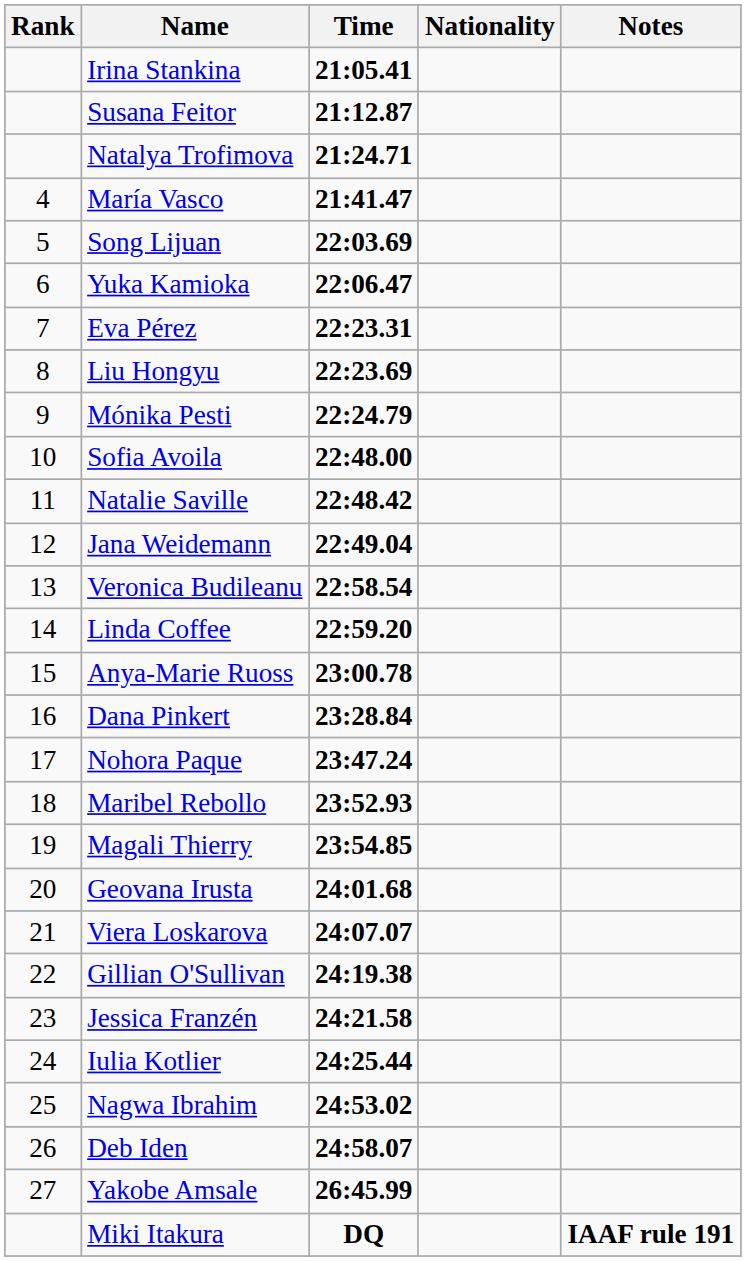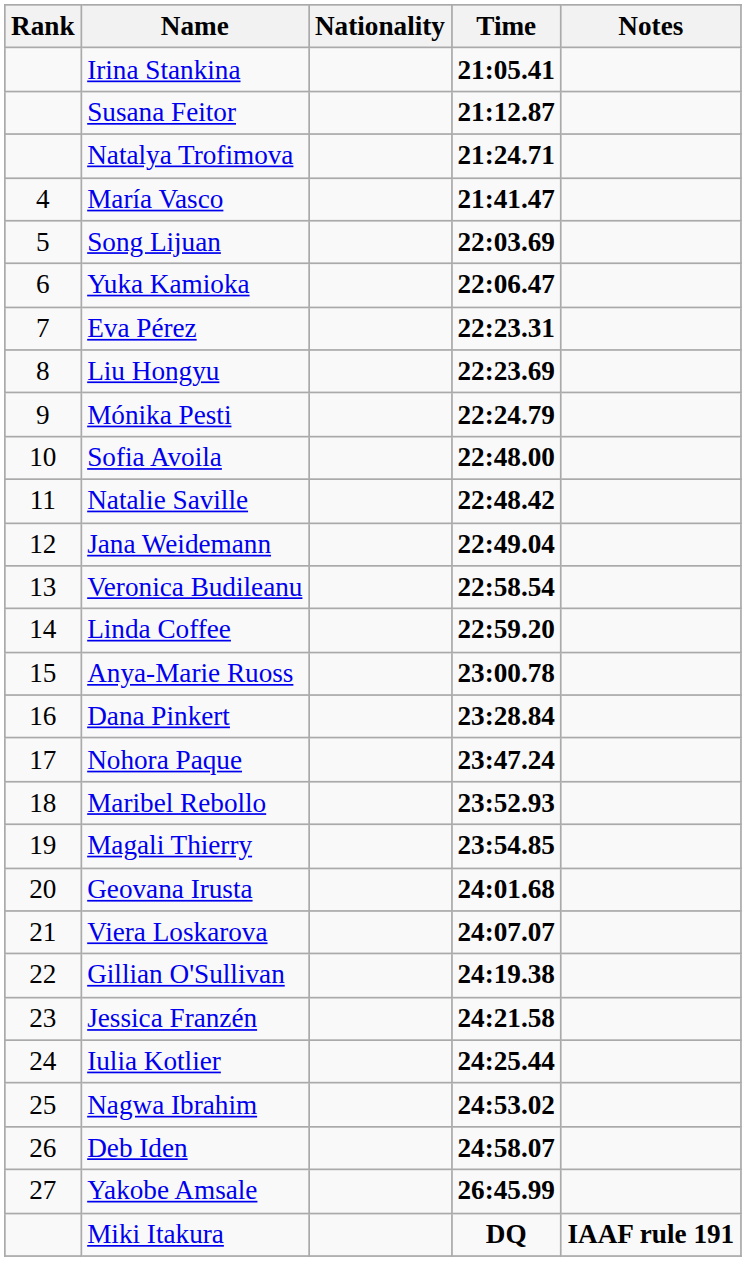 <table class="wikitable sortable" style="text-align:center">
 <tr>
 <th>Rank</th>
 <th>Name</th>
+<th>Nationality</th>
 <th>Time</th>
-<th>Nationality</th>
 <th>Notes</th>
 </tr>
 <tr>
 <td></td>
 <td align=left><a href='#'>Irina Stankina</a></td>
+<td align=left></td>
 <td><strong>21:05.41</strong></td>
-<td align=left></td>
 <td></td>
 </tr>
 <tr>
 <td></td>
 <td align=left><a href='#'>Susana Feitor</a></td>
+<td align=left></td>
 <td><strong>21:12.87</strong></td>
-<td align=left></td>
 <td></td>
 </tr>
 <tr>
 <td></td>
 <td align=left><a href='#'>Natalya Trofimova</a></td>
+<td align=left></td>
 <td><strong>21:24.71</strong></td>
-<td align=left></td>
 <td></td>
 </tr>
 <tr>
 <td>4</td>
 <td align=left><a href='#'>María Vasco</a></td>
+<td align=left></td>
 <td><strong>21:41.47</strong></td>
-<td align=left></td>
 <td></td>
 </tr>
 <tr>
 <td>5</td>
 <td align=left><a href='#'>Song Lijuan</a></td>
+<td align=left></td>
 <td><strong>22:03.69</strong></td>
-<td align=left></td>
 <td></td>
 </tr>
 <tr>
 <td>6</td>
 <td align=left><a href='#'>Yuka Kamioka</a></td>
+<td align=left></td>
 <td><strong>22:06.47</strong></td>
-<td align=left></td>
 <td></td>
 </tr>
 <tr>
 <td>7</td>
 <td align=left><a href='#'>Eva Pérez</a></td>
+<td align=left></td>
 <td><strong>22:23.31</strong></td>
-<td align=left></td>
 <td></td>
 </tr>
 <tr>
 <td>8</td>
 <td align=left><a href='#'>Liu Hongyu</a></td>
+<td align=left></td>
 <td><strong>22:23.69</strong></td>
-<td align=left></td>
 <td></td>
 </tr>
 <tr>
 <td>9</td>
 <td align=left><a href='#'>Mónika Pesti</a></td>
+<td align=left></td>
 <td><strong>22:24.79</strong></td>
-<td align=left></td>
 <td></td>
 </tr>
 <tr>
 <td>10</td>
 <td align=left><a href='#'>Sofia Avoila</a></td>
+<td align=left></td>
 <td><strong>22:48.00</strong></td>
-<td align=left></td>
 <td></td>
 </tr>
 <tr>
 <td>11</td>
 <td align=left><a href='#'>Natalie Saville</a></td>
+<td align=left></td>
 <td><strong>22:48.42</strong></td>
-<td align=left></td>
 <td></td>
 </tr>
 <tr>
 <td>12</td>
 <td align=left><a href='#'>Jana Weidemann</a></td>
+<td align=left></td>
 <td><strong>22:49.04</strong></td>
-<td align=left></td>
 <td></td>
 </tr>
 <tr>
 <td>13</td>
 <td align=left><a href='#'>Veronica Budileanu</a></td>
+<td align=left></td>
 <td><strong>22:58.54</strong></td>
-<td align=left></td>
 <td></td>
 </tr>
 <tr>
 <td>14</td>
 <td align=left><a href='#'>Linda Coffee</a></td>
+<td align=left></td>
 <td><strong>22:59.20</strong></td>
-<td align=left></td>
 <td></td>
 </tr>
 <tr>
 <td>15</td>
 <td align=left><a href='#'>Anya-Marie Ruoss</a></td>
+<td align=left></td>
 <td><strong>23:00.78</strong></td>
-<td align=left></td>
 <td></td>
 </tr>
 <tr>
 <td>16</td>
 <td align=left><a href='#'>Dana Pinkert</a></td>
+<td align=left></td>
 <td><strong>23:28.84</strong></td>
-<td align=left></td>
 <td></td>
 </tr>
 <tr>
 <td>17</td>
 <td align=left><a href='#'>Nohora Paque</a></td>
+<td align=left></td>
 <td><strong>23:47.24</strong></td>
-<td align=left></td>
 <td></td>
 </tr>
 <tr>
 <td>18</td>
 <td align=left><a href='#'>Maribel Rebollo</a></td>
+<td align=left></td>
 <td><strong>23:52.93</strong></td>
-<td align=left></td>
 <td></td>
 </tr>
 <tr>
 <td>19</td>
 <td align=left><a href='#'>Magali Thierry</a></td>
+<td align=left></td>
 <td><strong>23:54.85</strong></td>
-<td align=left></td>
 <td></td>
 </tr>
 <tr>
 <td>20</td>
 <td align=left><a href='#'>Geovana Irusta</a></td>
+<td align=left></td>
 <td><strong>24:01.68</strong></td>
-<td align=left></td>
 <td></td>
 </tr>
 <tr>
 <td>21</td>
 <td align=left><a href='#'>Viera Loskarova</a></td>
+<td align=left></td>
 <td><strong>24:07.07</strong></td>
-<td align=left></td>
 <td></td>
 </tr>
 <tr>
 <td>22</td>
 <td align=left><a href='#'>Gillian O'Sullivan</a></td>
+<td align=left></td>
 <td><strong>24:19.38</strong></td>
-<td align=left></td>
 <td></td>
 </tr>
 <tr>
 <td>23</td>
 <td align=left><a href='#'>Jessica Franzén</a></td>
+<td align=left></td>
 <td><strong>24:21.58</strong></td>
-<td align=left></td>
 <td></td>
 </tr>
 <tr>
 <td>24</td>
 <td align=left><a href='#'>Iulia Kotlier</a></td>
+<td align=left></td>
 <td><strong>24:25.44</strong></td>
-<td align=left></td>
 <td></td>
 </tr>
 <tr>
 <td>25</td>
 <td align=left><a href='#'>Nagwa Ibrahim</a></td>
+<td align=left></td>
 <td><strong>24:53.02</strong></td>
-<td align=left></td>
 <td></td>
 </tr>
 <tr>
 <td>26</td>
 <td align=left><a href='#'>Deb Iden</a></td>
+<td align=left></td>
 <td><strong>24:58.07</strong></td>
-<td align=left></td>
 <td></td>
 </tr>
 <tr>
 <td>27</td>
 <td align=left><a href='#'>Yakobe Amsale</a></td>
+<td align=left></td>
 <td><strong>26:45.99</strong></td>
-<td align=left></td>
 <td></td>
 </tr>
 <tr>
 <td></td>
 <td align=left><a href='#'>Miki Itakura</a></td>
+<td align=left></td>
 <td><strong>DQ</strong></td>
-<td align=left></td>
 <td><strong>IAAF rule 191</strong></td>
 </tr>
 </table>
